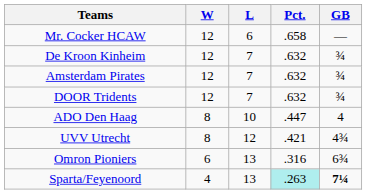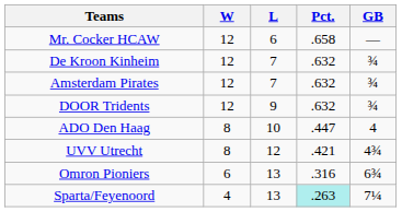 <table class="wikitable" width="50%" style="text-align:center;">
 <tr>
 <th width="30%">Teams</th>
 <th width="7%"><a href='#'>W</a></th>
 <th width="7%"><a href='#'>L</a></th>
 <th width="8%"><a href='#'>Pct.</a></th>
 <th width="7%"><a href='#'>GB</a></th>
 </tr>
 <tr>
 <td><a href='#'>Mr. Cocker HCAW</a></td>
 <td>12</td>
 <td>6</td>
 <td>.658</td>
 <td>—</td>
 </tr>
 <tr>
 <td><a href='#'>De Kroon Kinheim</a></td>
 <td>12</td>
 <td>7</td>
 <td>.632</td>
 <td>¾</td>
 </tr>
 <tr>
 <td><a href='#'>Amsterdam Pirates</a></td>
 <td>12</td>
 <td>7</td>
 <td>.632</td>
 <td>¾</td>
 </tr>
 <tr>
 <td><a href='#'>DOOR Tridents</a></td>
 <td>12</td>
-<td>7</td>
+<td>9</td>
 <td>.632</td>
 <td>¾</td>
 </tr>
 <tr>
 <td><a href='#'>ADO Den Haag</a></td>
 <td>8</td>
 <td>10</td>
 <td>.447</td>
 <td>4</td>
 </tr>
 <tr>
 <td><a href='#'>UVV Utrecht</a></td>
 <td>8</td>
 <td>12</td>
 <td>.421</td>
 <td>4¾</td>
 </tr>
 <tr>
 <td><a href='#'>Omron Pioniers</a></td>
 <td>6</td>
 <td>13</td>
 <td>.316</td>
 <td>6¾</td>
 </tr>
 <tr>
 <td><a href='#'>Sparta/Feyenoord</a></td>
 <td>4</td>
 <td>13</td>
 <td style="background: paleturquoise;">.263</td>
-<td><strong>7¼</strong></td>
+<td>7¼</td>
 </tr>
 </table>
